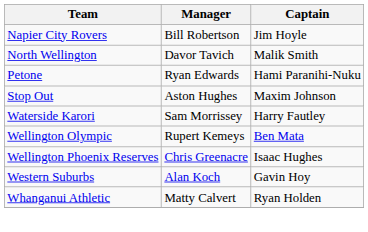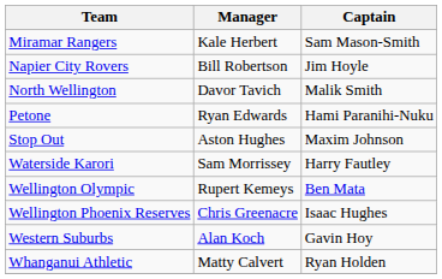 <table class="wikitable sortable" style="text-align: left;">
 <tr>
 <th>Team</th>
 <th>Manager</th>
 <th>Captain</th>
+</tr>
+<tr>
+<td><a href='#'>Miramar Rangers</a></td>
+<td> Kale Herbert</td>
+<td> Sam Mason-Smith</td>
 </tr>
 <tr>
 <td><a href='#'>Napier City Rovers</a></td>
 <td> Bill Robertson</td>
 <td> Jim Hoyle</td>
 </tr>
 <tr>
 <td><a href='#'>North Wellington</a></td>
 <td> Davor Tavich</td>
 <td> Malik Smith</td>
 </tr>
 <tr>
 <td><a href='#'>Petone</a></td>
 <td> Ryan Edwards</td>
 <td>Hami Paranihi-Nuku</td>
 </tr>
 <tr>
 <td><a href='#'>Stop Out</a></td>
 <td>Aston Hughes</td>
 <td>Maxim Johnson</td>
 </tr>
 <tr>
 <td><a href='#'>Waterside Karori</a></td>
 <td> Sam Morrissey</td>
 <td> Harry Fautley</td>
 </tr>
 <tr>
 <td><a href='#'>Wellington Olympic</a></td>
 <td> Rupert Kemeys</td>
 <td> <a href='#'>Ben Mata</a></td>
 </tr>
 <tr>
 <td><a href='#'>Wellington Phoenix Reserves</a></td>
 <td> <a href='#'>Chris Greenacre</a></td>
 <td> Isaac Hughes</td>
 </tr>
 <tr>
 <td><a href='#'>Western Suburbs</a></td>
 <td> <a href='#'>Alan Koch</a></td>
 <td> Gavin Hoy</td>
 </tr>
 <tr>
 <td><a href='#'>Whanganui Athletic</a></td>
 <td> Matty Calvert</td>
 <td>Ryan Holden</td>
 </tr>
 <tr>
 </tr>
 </table>
